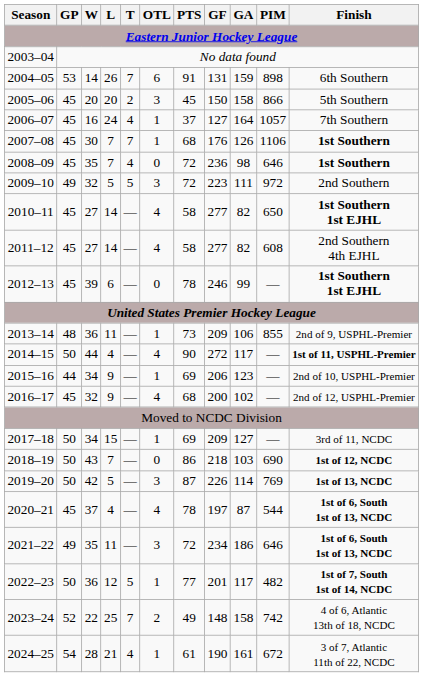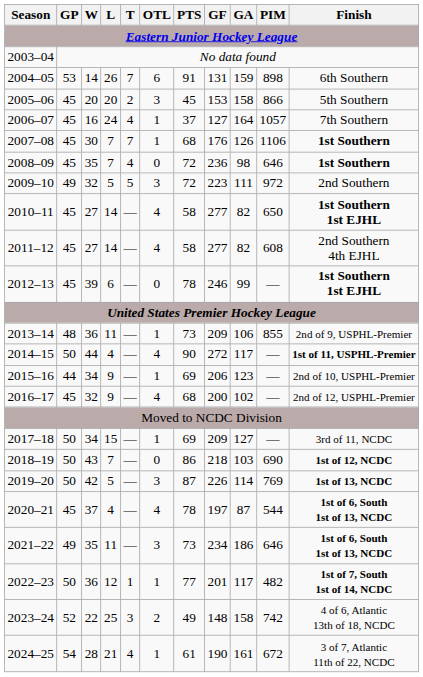 <table class="wikitable" style="text-align:center">
 <tr>
 <th>Season</th>
 <th>GP</th>
 <th>W</th>
 <th>L</th>
 <th>T</th>
 <th>OTL</th>
 <th>PTS</th>
 <th>GF</th>
 <th>GA</th>
 <th>PIM</th>
 <th>Finish</th>
 </tr>
 <tr bgcolor="#bbaaaa">
 <td colspan="12"><strong><em><a href='#'>Eastern Junior Hockey League</a></em></strong></td>
 </tr>
 <tr>
 <td>2003–04</td>
 <td colspan=10><em>No data found</em></td>
 </tr>
 <tr>
 <td>2004–05</td>
 <td>53</td>
 <td>14</td>
 <td>26</td>
 <td>7</td>
 <td>6</td>
 <td>91</td>
 <td>131</td>
 <td>159</td>
 <td>898</td>
 <td>6th Southern</td>
 </tr>
 <tr>
 <td>2005–06</td>
 <td>45</td>
 <td>20</td>
 <td>20</td>
 <td>2</td>
 <td>3</td>
 <td>45</td>
-<td>150</td>
+<td>153</td>
 <td>158</td>
 <td>866</td>
 <td>5th Southern</td>
 </tr>
 <tr>
 <td>2006–07</td>
 <td>45</td>
 <td>16</td>
 <td>24</td>
 <td>4</td>
 <td>1</td>
 <td>37</td>
 <td>127</td>
 <td>164</td>
 <td>1057</td>
 <td>7th Southern</td>
 </tr>
 <tr>
 <td>2007–08</td>
 <td>45</td>
 <td>30</td>
 <td>7</td>
 <td>7</td>
 <td>1</td>
 <td>68</td>
 <td>176</td>
 <td>126</td>
 <td>1106</td>
 <td><strong>1st Southern</strong></td>
 </tr>
 <tr>
 <td>2008–09</td>
 <td>45</td>
 <td>35</td>
 <td>7</td>
 <td>4</td>
 <td>0</td>
 <td>72</td>
 <td>236</td>
 <td>98</td>
 <td>646</td>
 <td><strong>1st Southern</strong></td>
 </tr>
 <tr>
 <td>2009–10</td>
 <td>49</td>
 <td>32</td>
 <td>5</td>
 <td>5</td>
 <td>3</td>
 <td>72</td>
 <td>223</td>
 <td>111</td>
 <td>972</td>
 <td>2nd Southern</td>
 </tr>
 <tr>
 <td>2010–11</td>
 <td>45</td>
 <td>27</td>
 <td>14</td>
 <td>—</td>
 <td>4</td>
 <td>58</td>
 <td>277</td>
 <td>82</td>
 <td>650</td>
 <td><strong>1st Southern</strong><br><strong>1st EJHL</strong></td>
 </tr>
 <tr>
 <td>2011–12</td>
 <td>45</td>
 <td>27</td>
 <td>14</td>
 <td>—</td>
 <td>4</td>
 <td>58</td>
 <td>277</td>
 <td>82</td>
 <td>608</td>
 <td>2nd Southern<br>4th EJHL</td>
 </tr>
 <tr>
 <td>2012–13</td>
 <td>45</td>
 <td>39</td>
 <td>6</td>
 <td>—</td>
 <td>0</td>
 <td>78</td>
 <td>246</td>
 <td>99</td>
 <td>—</td>
 <td><strong>1st Southern</strong><br><strong>1st EJHL</strong></td>
 </tr>
 <tr bgcolor="#bbaaaa">
 <td colspan="12"><strong><em>United States Premier Hockey League</em></strong></td>
 </tr>
 <tr>
 <td>2013–14</td>
 <td>48</td>
 <td>36</td>
 <td>11</td>
 <td>—</td>
 <td>1</td>
 <td>73</td>
 <td>209</td>
 <td>106</td>
 <td>855</td>
 <td><small>2nd of 9, USPHL-Premier</small></td>
 </tr>
 <tr>
 <td>2014–15</td>
 <td>50</td>
 <td>44</td>
 <td>4</td>
 <td>—</td>
 <td>4</td>
 <td>90</td>
 <td>272</td>
 <td>117</td>
 <td>—</td>
 <td><small><strong>1st of 11, USPHL-Premier</strong></small></td>
 </tr>
 <tr>
 <td>2015–16</td>
 <td>44</td>
 <td>34</td>
 <td>9</td>
 <td>—</td>
 <td>1</td>
 <td>69</td>
 <td>206</td>
 <td>123</td>
 <td>—</td>
 <td><small>2nd of 10, USPHL-Premier</small></td>
 </tr>
 <tr>
 <td>2016–17</td>
 <td>45</td>
 <td>32</td>
 <td>9</td>
 <td>—</td>
 <td>4</td>
 <td>68</td>
 <td>200</td>
 <td>102</td>
 <td>—</td>
 <td><small>2nd of 12, USPHL-Premier</small></td>
 </tr>
 <tr bgcolor="#bbaaaa">
 <td colspan="12">Moved to NCDC Division</td>
 </tr>
 <tr>
 <td>2017–18</td>
 <td>50</td>
 <td>34</td>
 <td>15</td>
 <td>—</td>
 <td>1</td>
 <td>69</td>
 <td>209</td>
 <td>127</td>
 <td>—</td>
 <td><small>3rd of 11, NCDC</small></td>
 </tr>
 <tr>
 <td>2018–19</td>
 <td>50</td>
 <td>43</td>
 <td>7</td>
 <td>—</td>
 <td>0</td>
 <td>86</td>
 <td>218</td>
 <td>103</td>
 <td>690</td>
 <td><small><strong>1st of 12, NCDC</strong></small></td>
 </tr>
 <tr>
 <td>2019–20</td>
 <td>50</td>
 <td>42</td>
 <td>5</td>
 <td>—</td>
 <td>3</td>
 <td>87</td>
 <td>226</td>
 <td>114</td>
 <td>769</td>
 <td><small><strong>1st of 13, NCDC</strong></small></td>
 </tr>
 <tr>
 <td>2020–21</td>
 <td>45</td>
 <td>37</td>
 <td>4</td>
 <td>—</td>
 <td>4</td>
 <td>78</td>
 <td>197</td>
 <td>87</td>
 <td>544</td>
 <td><small><strong>1st of 6, South</strong><br><strong>1st of 13, NCDC</strong></small></td>
 </tr>
 <tr>
 <td>2021–22</td>
 <td>49</td>
 <td>35</td>
 <td>11</td>
 <td>—</td>
 <td>3</td>
-<td>72</td>
+<td>73</td>
 <td>234</td>
 <td>186</td>
 <td>646</td>
 <td><small><strong>1st of 6, South</strong><br><strong>1st of 13, NCDC</strong></small></td>
 </tr>
 <tr>
 <td>2022–23</td>
 <td>50</td>
 <td>36</td>
 <td>12</td>
-<td>5</td>
+<td>1</td>
 <td>1</td>
 <td>77</td>
 <td>201</td>
 <td>117</td>
 <td>482</td>
 <td><small><strong>1st of 7, South</strong><br><strong>1st of 14, NCDC</strong></small></td>
 </tr>
 <tr>
 <td>2023–24</td>
 <td>52</td>
 <td>22</td>
 <td>25</td>
-<td>7</td>
+<td>3</td>
 <td>2</td>
 <td>49</td>
 <td>148</td>
 <td>158</td>
 <td>742</td>
 <td><small>4 of 6, Atlantic<br>13th of 18, NCDC</small></td>
 </tr>
 <tr>
 <td>2024–25</td>
 <td>54</td>
 <td>28</td>
 <td>21</td>
 <td>4</td>
 <td>1</td>
 <td>61</td>
 <td>190</td>
 <td>161</td>
 <td>672</td>
 <td><small>3 of 7, Atlantic<br>11th of 22, NCDC</small></td>
 </tr>
 </table>
